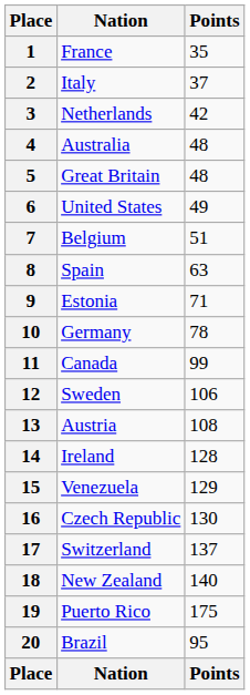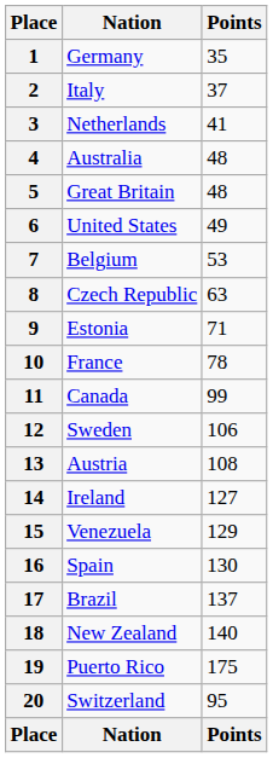 <table class="wikitable" style="font-size: 95%">
 <tr>
 <th>Place</th>
 <th>Nation</th>
 <th>Points</th>
 </tr>
 <tr>
 <th>1</th>
-<td> <a href='#'>France</a></td>
+<td> <a href='#'>Germany</a></td>
 <td>35</td>
 </tr>
 <tr>
 <th>2</th>
 <td> <a href='#'>Italy</a></td>
 <td>37</td>
 </tr>
 <tr>
 <th>3</th>
 <td> <a href='#'>Netherlands</a></td>
-<td>42</td>
+<td>41</td>
 </tr>
 <tr>
 <th>4</th>
 <td> <a href='#'>Australia</a></td>
 <td>48</td>
 </tr>
 <tr>
 <th>5</th>
 <td> <a href='#'>Great Britain</a></td>
 <td>48</td>
 </tr>
 <tr>
 <th>6</th>
 <td> <a href='#'>United States</a></td>
 <td>49</td>
 </tr>
 <tr>
 <th>7</th>
 <td> <a href='#'>Belgium</a></td>
-<td>51</td>
+<td>53</td>
 </tr>
 <tr>
 <th>8</th>
-<td> <a href='#'>Spain</a></td>
+<td> <a href='#'>Czech Republic</a></td>
 <td>63</td>
 </tr>
 <tr>
 <th>9</th>
 <td> <a href='#'>Estonia</a></td>
 <td>71</td>
 </tr>
 <tr>
 <th>10</th>
-<td> <a href='#'>Germany</a></td>
+<td> <a href='#'>France</a></td>
 <td>78</td>
 </tr>
 <tr>
 <th>11</th>
 <td> <a href='#'>Canada</a></td>
 <td>99</td>
 </tr>
 <tr>
 <th>12</th>
 <td> <a href='#'>Sweden</a></td>
 <td>106</td>
 </tr>
 <tr>
 <th>13</th>
 <td> <a href='#'>Austria</a></td>
 <td>108</td>
 </tr>
 <tr>
 <th>14</th>
 <td> <a href='#'>Ireland</a></td>
-<td>128</td>
+<td>127</td>
 </tr>
 <tr>
 <th>15</th>
 <td> <a href='#'>Venezuela</a></td>
 <td>129</td>
 </tr>
 <tr>
 <th>16</th>
-<td> <a href='#'>Czech Republic</a></td>
+<td> <a href='#'>Spain</a></td>
 <td>130</td>
 </tr>
 <tr>
 <th>17</th>
-<td> <a href='#'>Switzerland</a></td>
+<td> <a href='#'>Brazil</a></td>
 <td>137</td>
 </tr>
 <tr>
 <th>18</th>
 <td> <a href='#'>New Zealand</a></td>
 <td>140</td>
 </tr>
 <tr>
 <th>19</th>
 <td> <a href='#'>Puerto Rico</a></td>
 <td>175</td>
 </tr>
 <tr>
 <th>20</th>
-<td> <a href='#'>Brazil</a></td>
+<td> <a href='#'>Switzerland</a></td>
 <td>95</td>
 </tr>
 <tr>
 <th>Place</th>
 <th>Nation</th>
 <th>Points</th>
 </tr>
 </table>
